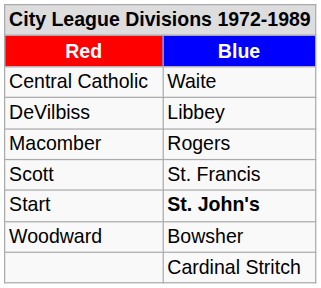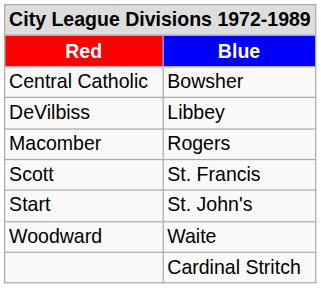 <table class="wikitable">
 <tr bgcolor=#ccccff>
 <th colspan=4 style="background:#dddddd;">City League Divisions 1972-1989</th>
 </tr>
 <tr>
 <th style="background:red; color: white">Red</th>
 <th style="background:blue; color: white">Blue</th>
 </tr>
 <tr>
 <td>Central Catholic</td>
-<td>Waite</td>
+<td>Bowsher</td>
 </tr>
 <tr>
 <td>DeVilbiss</td>
 <td>Libbey</td>
 </tr>
 <tr>
 <td>Macomber</td>
 <td>Rogers</td>
 </tr>
 <tr>
 <td>Scott</td>
 <td>St. Francis</td>
 </tr>
 <tr>
 <td>Start</td>
-<td><strong>St. John's</strong></td>
+<td>St. John's</td>
 </tr>
 <tr>
 <td>Woodward</td>
-<td>Bowsher</td>
+<td>Waite</td>
 </tr>
 <tr>
 <td></td>
 <td>Cardinal Stritch</td>
 </tr>
 </table>
